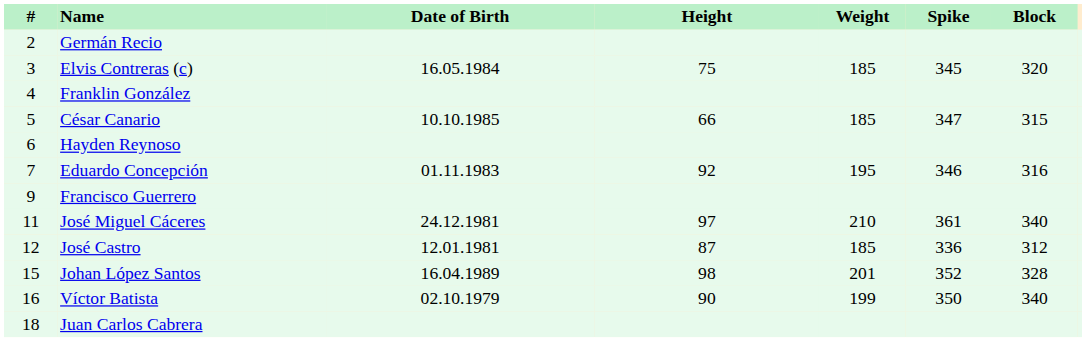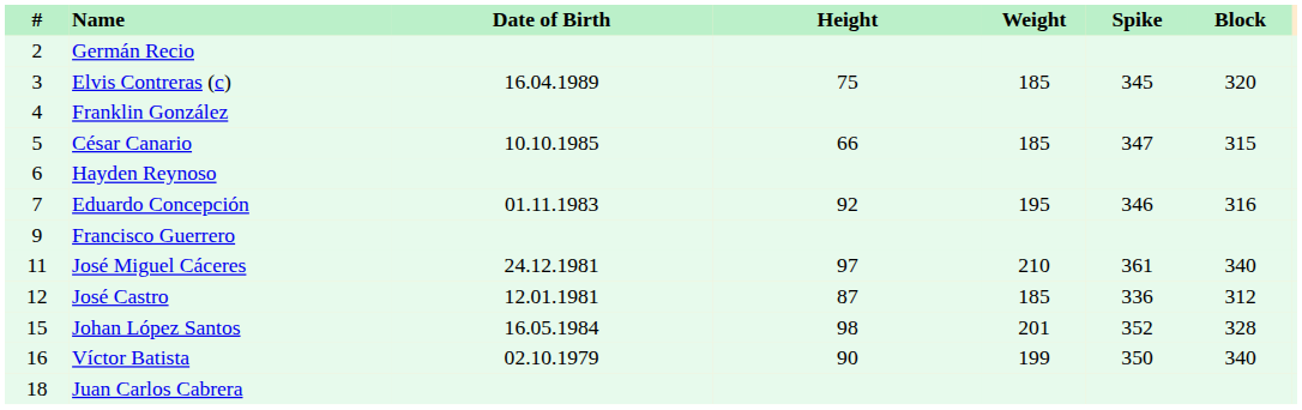 <table border=0 cellpadding=2 cellspacing=0  |- bgcolor=#FFECCE style="text-align:center; font-size:90%;" width=100%>
 <tr bgcolor=#BBF0C9>
 <th width=5%>#</th>
 <th width=25% align=left>Name</th>
 <th width=25%>Date of Birth</th>
 <th width=21%>Height</th>
 <th width=8%>Weight</th>
 <th width=8%>Spike</th>
 <th width=8%>Block</th>
 </tr>
 <tr bgcolor=#E7FAEC>
 <td>2</td>
 <td align=left><a href='#'>Germán Recio</a></td>
 <td></td>
 <td></td>
 <td></td>
 <td></td>
 <td></td>
 <td></td>
 </tr>
 <tr bgcolor=#E7FAEC>
 <td>3</td>
 <td align=left><a href='#'>Elvis Contreras</a> (<a href='#'>c</a>)</td>
-<td>16.05.1984</td>
+<td>16.04.1989</td>
 <td>75</td>
 <td>185</td>
 <td>345</td>
 <td>320</td>
 <td></td>
 </tr>
 <tr bgcolor=#E7FAEC>
 <td>4</td>
 <td align=left><a href='#'>Franklin González</a></td>
 <td></td>
 <td></td>
 <td></td>
 <td></td>
 <td></td>
 <td></td>
 </tr>
 <tr bgcolor=#E7FAEC>
 <td>5</td>
 <td align=left><a href='#'>César Canario</a></td>
 <td>10.10.1985</td>
 <td>66</td>
 <td>185</td>
 <td>347</td>
 <td>315</td>
 <td></td>
 </tr>
 <tr bgcolor=#E7FAEC>
 <td>6</td>
 <td align=left><a href='#'>Hayden Reynoso</a></td>
 <td></td>
 <td></td>
 <td></td>
 <td></td>
 <td></td>
 <td></td>
 </tr>
 <tr bgcolor=#E7FAEC>
 <td>7</td>
 <td align=left><a href='#'>Eduardo Concepción</a></td>
 <td>01.11.1983</td>
 <td>92</td>
 <td>195</td>
 <td>346</td>
 <td>316</td>
 <td></td>
 </tr>
 <tr bgcolor=#E7FAEC>
 <td>9</td>
 <td align=left><a href='#'>Francisco Guerrero</a></td>
 <td></td>
 <td></td>
 <td></td>
 <td></td>
 <td></td>
 <td></td>
 </tr>
 <tr bgcolor=#E7FAEC>
 <td>11</td>
 <td align=left><a href='#'>José Miguel Cáceres</a></td>
 <td>24.12.1981</td>
 <td>97</td>
 <td>210</td>
 <td>361</td>
 <td>340</td>
 <td></td>
 </tr>
 <tr bgcolor=#E7FAEC>
 <td>12</td>
 <td align=left><a href='#'>José Castro</a></td>
 <td>12.01.1981</td>
 <td>87</td>
 <td>185</td>
 <td>336</td>
 <td>312</td>
 <td></td>
 </tr>
 <tr bgcolor=#E7FAEC>
 <td>15</td>
 <td align=left><a href='#'>Johan López Santos</a></td>
-<td>16.04.1989</td>
+<td>16.05.1984</td>
 <td>98</td>
 <td>201</td>
 <td>352</td>
 <td>328</td>
 <td></td>
 </tr>
 <tr bgcolor=#E7FAEC>
 <td>16</td>
 <td align=left><a href='#'>Víctor Batista</a></td>
 <td>02.10.1979</td>
 <td>90</td>
 <td>199</td>
 <td>350</td>
 <td>340</td>
 <td></td>
 </tr>
 <tr bgcolor=#E7FAEC>
 <td>18</td>
 <td align=left><a href='#'>Juan Carlos Cabrera</a></td>
 <td></td>
 <td></td>
 <td></td>
 <td></td>
 <td></td>
 <td></td>
 </tr>
 </table>
